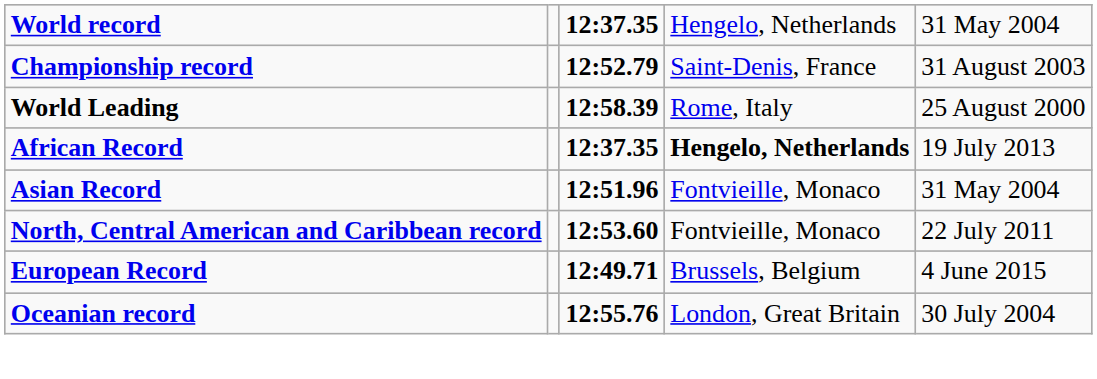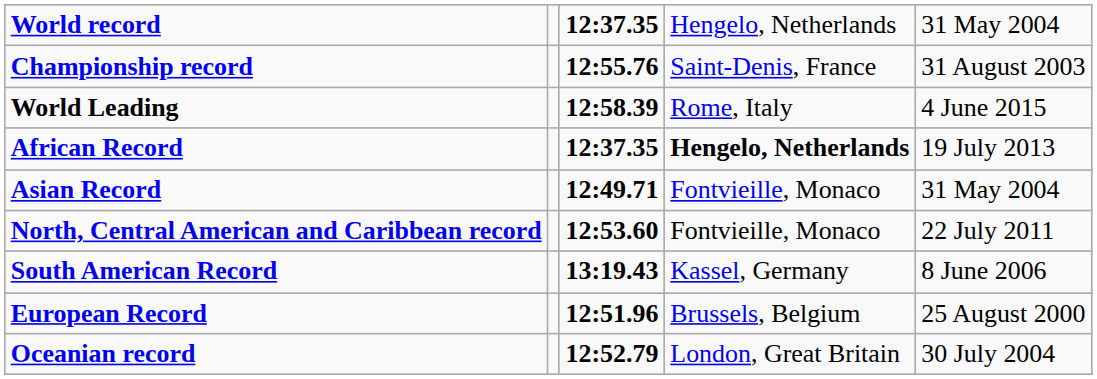 <table class="wikitable">
 <tr>
 <td><strong><a href='#'>World record</a></strong></td>
 <td></td>
 <td><strong>12:37.35</strong></td>
 <td><a href='#'>Hengelo</a>, Netherlands</td>
 <td>31 May 2004</td>
 </tr>
 <tr>
 <td><strong><a href='#'>Championship record</a></strong></td>
 <td></td>
-<td><strong>12:52.79</strong></td>
+<td><strong>12:55.76</strong></td>
 <td><a href='#'>Saint-Denis</a>, France</td>
 <td>31 August 2003</td>
 </tr>
 <tr>
 <td><strong>World Leading</strong></td>
 <td></td>
 <td><strong>12:58.39</strong></td>
 <td><a href='#'>Rome</a>, Italy</td>
-<td>25 August 2000</td>
+<td>4 June 2015</td>
 </tr>
 <tr>
 <td><strong><a href='#'>African Record</a></strong></td>
 <td></td>
 <td><strong>12:37.35</strong></td>
 <td><strong>Hengelo, Netherlands</strong></td>
 <td>19 July 2013</td>
 </tr>
 <tr>
 <td><strong><a href='#'>Asian Record</a></strong></td>
 <td></td>
-<td><strong>12:51.96</strong></td>
+<td><strong>12:49.71</strong></td>
 <td><a href='#'>Fontvieille</a>, Monaco</td>
 <td>31 May 2004</td>
 </tr>
 <tr>
 <td><strong><a href='#'>North, Central American and Caribbean record</a></strong></td>
 <td></td>
 <td><strong>12:53.60</strong></td>
 <td>Fontvieille, Monaco</td>
 <td>22 July 2011</td>
 </tr>
 <tr>
+<td><strong><a href='#'>South American Record</a></strong></td>
+<td></td>
+<td><strong>13:19.43</strong></td>
+<td><a href='#'>Kassel</a>, Germany</td>
+<td>8 June 2006</td>
+</tr>
+<tr>
 <td><strong><a href='#'>European Record</a></strong></td>
 <td></td>
-<td><strong>12:49.71</strong></td>
+<td><strong>12:51.96</strong></td>
 <td><a href='#'>Brussels</a>, Belgium</td>
-<td>4 June 2015</td>
+<td>25 August 2000</td>
 </tr>
 <tr>
 <td><strong><a href='#'>Oceanian record</a></strong></td>
 <td></td>
-<td><strong>12:55.76</strong></td>
+<td><strong>12:52.79</strong></td>
 <td><a href='#'>London</a>, Great Britain</td>
 <td>30 July 2004</td>
 </tr>
 </table>
